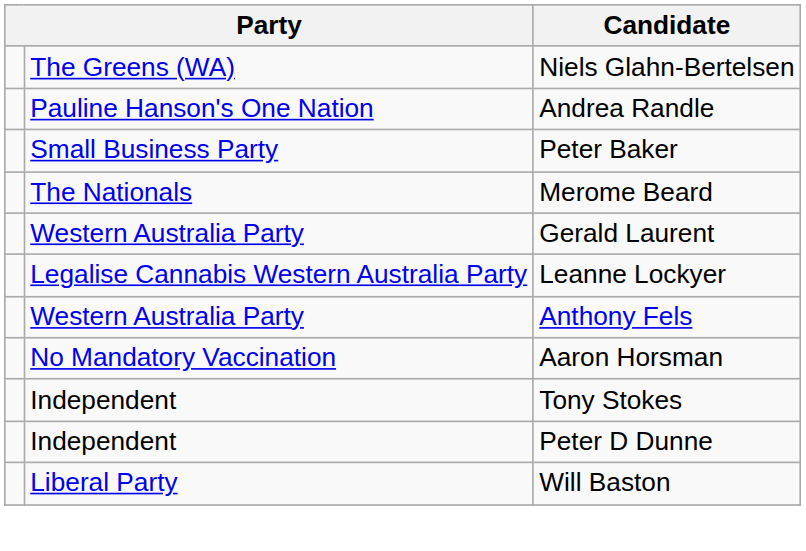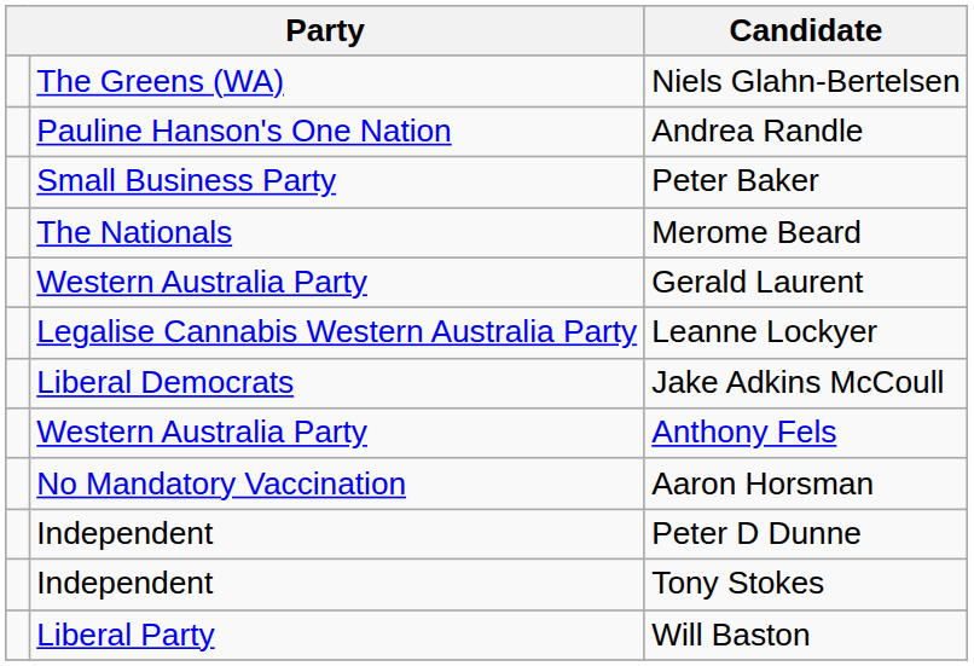 <table class="wikitable">
 <tr>
 <th colspan=2>Party</th>
 <th>Candidate</th>
 </tr>
 <tr>
 <td> </td>
 <td><a href='#'>The Greens (WA)</a></td>
 <td>Niels Glahn-Bertelsen</td>
 </tr>
 <tr>
 <td> </td>
 <td><a href='#'>Pauline Hanson's One Nation</a></td>
 <td>Andrea Randle</td>
 </tr>
 <tr>
 <td> </td>
 <td><a href='#'>Small Business Party</a></td>
 <td>Peter Baker</td>
 </tr>
 <tr>
 <td> </td>
 <td><a href='#'>The Nationals</a></td>
 <td>Merome Beard</td>
 </tr>
 <tr>
 <td> </td>
 <td><a href='#'>Western Australia Party</a></td>
 <td>Gerald Laurent</td>
 </tr>
 <tr>
 <td> </td>
 <td><a href='#'>Legalise Cannabis Western Australia Party</a></td>
 <td>Leanne Lockyer</td>
 </tr>
 <tr>
 <td> </td>
+<td><a href='#'>Liberal Democrats</a></td>
+<td>Jake Adkins McCoull</td>
+</tr>
+<tr>
+<td> </td>
 <td><a href='#'>Western Australia Party</a></td>
 <td><a href='#'>Anthony Fels</a></td>
 </tr>
 <tr>
 <td> </td>
 <td><a href='#'>No Mandatory Vaccination</a></td>
 <td>Aaron Horsman</td>
 </tr>
 <tr>
 <td> </td>
 <td>Independent</td>
-<td>Tony Stokes</td>
+<td>Peter D Dunne</td>
 </tr>
 <tr>
 <td> </td>
 <td>Independent</td>
-<td>Peter D Dunne</td>
+<td>Tony Stokes</td>
 </tr>
 <tr>
 <td> </td>
 <td><a href='#'>Liberal Party</a></td>
 <td>Will Baston</td>
 </tr>
 </table>
